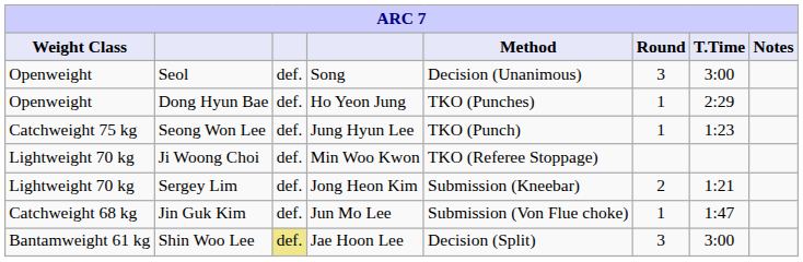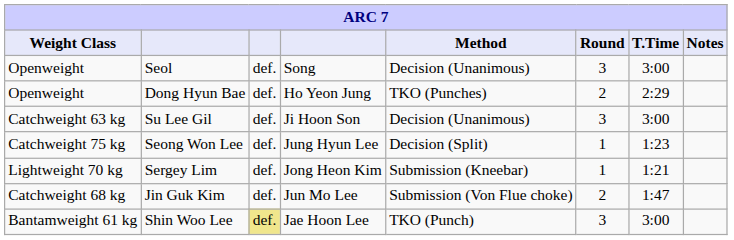 <table class="wikitable" style="font-size: 80%;">
 <tr>
 <th colspan="8" style="background-color: #ccf; color: #000080; text-align: center;"><strong>ARC 7</strong></th>
 </tr>
 <tr>
 <th colspan="1" style="background-color: #E6E8FA; color: #000000; text-align: center;">Weight Class</th>
 <th colspan="1" style="background-color: #E6E8FA; color: #000000; text-align: center;"></th>
 <th colspan="1" style="background-color: #E6E8FA; color: #000000; text-align: center;"></th>
 <th colspan="1" style="background-color: #E6E8FA; color: #000000; text-align: center;"></th>
 <th colspan="1" style="background-color: #E6E8FA; color: #000000; text-align: center;">Method</th>
 <th colspan="1" style="background-color: #E6E8FA; color: #000000; text-align: center;">Round</th>
 <th colspan="1" style="background-color: #E6E8FA; color: #000000; text-align: center;">T.Time</th>
 <th colspan="1" style="background-color: #E6E8FA; color: #000000; text-align: center;">Notes</th>
 </tr>
 <tr>
 <td>Openweight</td>
 <td> Seol</td>
 <td align=center>def.</td>
 <td> Song</td>
 <td>Decision (Unanimous)</td>
 <td align=center>3</td>
 <td align=center>3:00</td>
 <td></td>
 </tr>
 <tr>
 <td>Openweight</td>
 <td> Dong Hyun Bae</td>
 <td align=center>def.</td>
 <td> Ho Yeon Jung</td>
 <td>TKO (Punches)</td>
-<td align=center>1</td>
+<td align=center>2</td>
 <td align=center>2:29</td>
+<td></td>
+</tr>
+<tr>
+<td>Catchweight 63 kg</td>
+<td> Su Lee Gil</td>
+<td align=center>def.</td>
+<td> Ji Hoon Son</td>
+<td>Decision (Unanimous)</td>
+<td align=center>3</td>
+<td align=center>3:00</td>
 <td></td>
 </tr>
 <tr>
 <td>Catchweight 75 kg</td>
 <td> Seong Won Lee</td>
 <td align=center>def.</td>
 <td> Jung Hyun Lee</td>
-<td>TKO (Punch)</td>
+<td>Decision (Split)</td>
 <td align=center>1</td>
 <td align=center>1:23</td>
-<td></td>
-</tr>
-<tr>
-<td>Lightweight 70 kg</td>
-<td> Ji Woong Choi</td>
-<td align=center>def.</td>
-<td> Min Woo Kwon</td>
-<td>TKO (Referee Stoppage)</td>
-<td align=center></td>
-<td align=center></td>
 <td></td>
 </tr>
 <tr>
 <td>Lightweight 70 kg</td>
 <td> Sergey Lim</td>
 <td align=center>def.</td>
 <td> Jong Heon Kim</td>
 <td>Submission (Kneebar)</td>
-<td align=center>2</td>
+<td align=center>1</td>
 <td align=center>1:21</td>
 <td></td>
 </tr>
 <tr>
 <td>Catchweight 68 kg</td>
 <td> Jin Guk Kim</td>
 <td align=center>def.</td>
 <td> Jun Mo Lee</td>
 <td>Submission (Von Flue choke)</td>
-<td align=center>1</td>
+<td align=center>2</td>
 <td align=center>1:47</td>
 <td></td>
 </tr>
 <tr>
 <td>Bantamweight 61 kg</td>
 <td> Shin Woo Lee</td>
 <td align=center style="background: khaki;">def.</td>
 <td> Jae Hoon Lee</td>
-<td>Decision (Split)</td>
+<td>TKO (Punch)</td>
 <td align=center>3</td>
 <td align=center>3:00</td>
 <td></td>
 </tr>
 </table>
